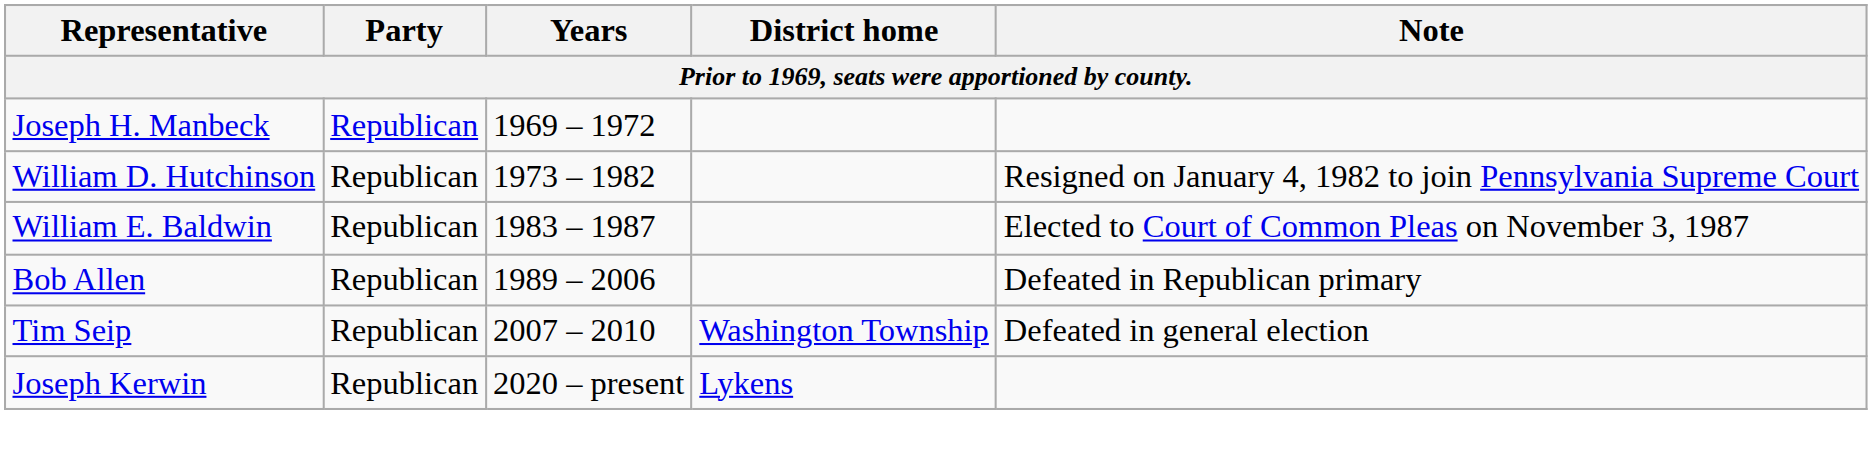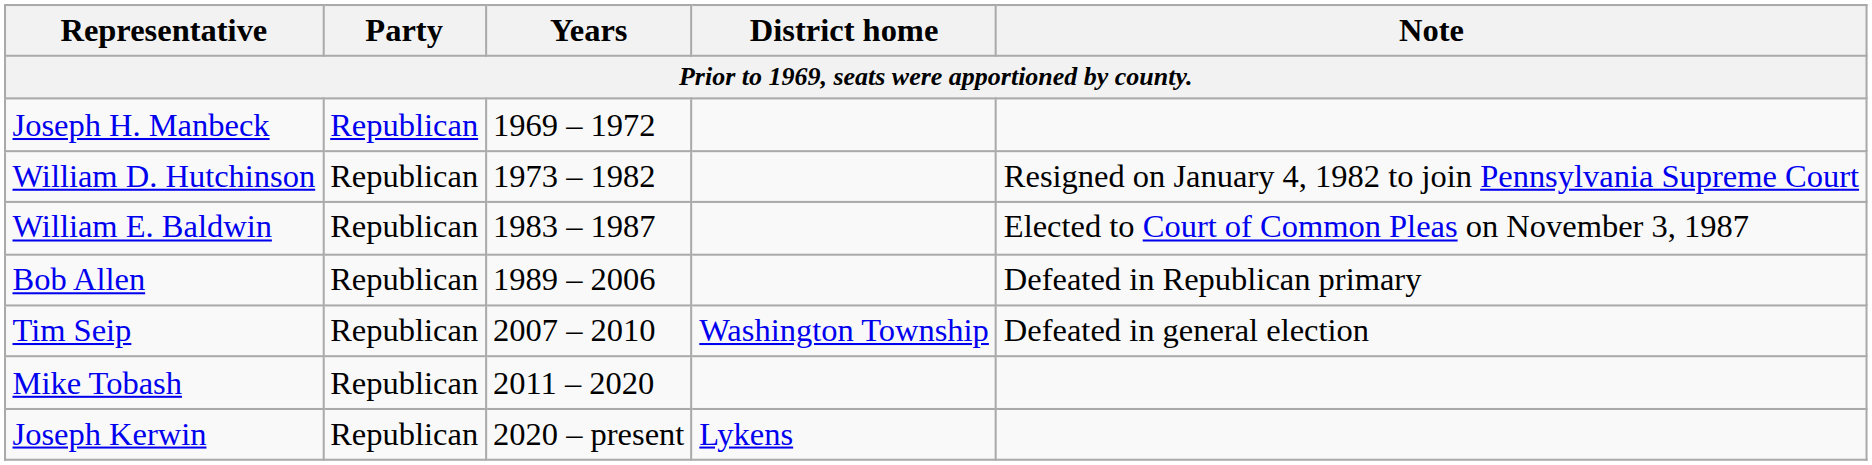 <table class=wikitable>
 <tr valign=bottom>
 <th>Representative</th>
 <th>Party</th>
 <th>Years</th>
 <th>District home</th>
 <th>Note</th>
 </tr>
 <tr>
 <th colspan=5 style="font-size: 80%;"><em>Prior to 1969, seats were apportioned by county.</em></th>
 </tr>
 <tr>
 <td><a href='#'>Joseph H. Manbeck</a></td>
 <td><a href='#'>Republican</a></td>
 <td>1969 – 1972</td>
 <td></td>
 <td></td>
 </tr>
 <tr>
 <td><a href='#'>William D. Hutchinson</a></td>
 <td>Republican</td>
 <td>1973 – 1982</td>
 <td></td>
 <td>Resigned on January 4, 1982 to join <a href='#'>Pennsylvania Supreme Court</a><br></td>
 </tr>
 <tr>
 <td><a href='#'>William E. Baldwin</a></td>
 <td>Republican</td>
 <td>1983 – 1987</td>
 <td></td>
 <td>Elected to <a href='#'>Court of Common Pleas</a> on November 3, 1987</td>
 </tr>
 <tr>
 <td><a href='#'>Bob Allen</a></td>
 <td>Republican</td>
 <td>1989 – 2006</td>
 <td></td>
 <td>Defeated in Republican primary</td>
 </tr>
 <tr>
 <td><a href='#'>Tim Seip</a></td>
 <td>Republican</td>
 <td>2007 – 2010</td>
 <td><a href='#'>Washington Township</a></td>
 <td>Defeated in general election</td>
 </tr>
 <tr>
+<td><a href='#'>Mike Tobash</a></td>
+<td>Republican</td>
+<td>2011 – 2020</td>
+<td></td>
+<td></td>
+</tr>
+<tr>
 <td><a href='#'>Joseph Kerwin</a></td>
 <td>Republican</td>
 <td>2020 – present</td>
 <td><a href='#'>Lykens</a></td>
 <td></td>
 </tr>
 </table>
